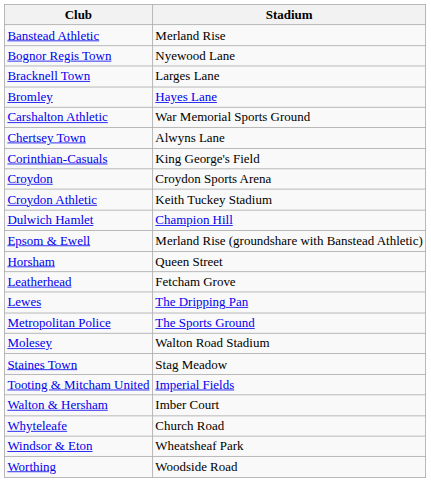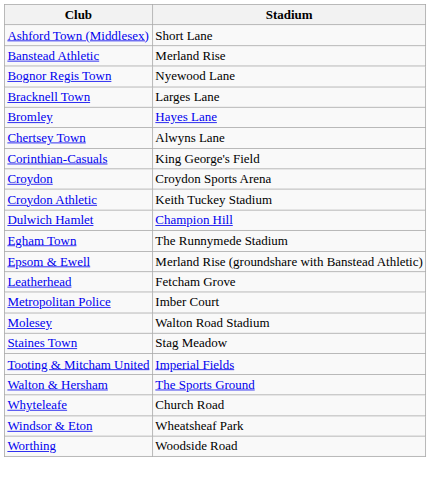 <table class="wikitable sortable">
 <tr>
 <th>Club</th>
 <th>Stadium</th>
+</tr>
+<tr>
+<td><a href='#'>Ashford Town (Middlesex)</a></td>
+<td>Short Lane</td>
 </tr>
 <tr>
 <td><a href='#'>Banstead Athletic</a></td>
 <td>Merland Rise</td>
 </tr>
 <tr>
 <td><a href='#'>Bognor Regis Town</a></td>
 <td>Nyewood Lane</td>
 </tr>
 <tr>
 <td><a href='#'>Bracknell Town</a></td>
 <td>Larges Lane</td>
 </tr>
 <tr>
 <td><a href='#'>Bromley</a></td>
 <td><a href='#'>Hayes Lane</a></td>
-</tr>
-<tr>
-<td><a href='#'>Carshalton Athletic</a></td>
-<td>War Memorial Sports Ground</td>
 </tr>
 <tr>
 <td><a href='#'>Chertsey Town</a></td>
 <td>Alwyns Lane</td>
 </tr>
 <tr>
 <td><a href='#'>Corinthian-Casuals</a></td>
 <td>King George's Field</td>
 </tr>
 <tr>
 <td><a href='#'>Croydon</a></td>
 <td>Croydon Sports Arena</td>
 </tr>
 <tr>
 <td><a href='#'>Croydon Athletic</a></td>
 <td>Keith Tuckey Stadium</td>
 </tr>
 <tr>
 <td><a href='#'>Dulwich Hamlet</a></td>
 <td><a href='#'>Champion Hill</a></td>
 </tr>
 <tr>
+<td><a href='#'>Egham Town</a></td>
+<td>The Runnymede Stadium</td>
+</tr>
+<tr>
 <td><a href='#'>Epsom & Ewell</a></td>
 <td>Merland Rise (groundshare with Banstead Athletic)</td>
-</tr>
-<tr>
-<td><a href='#'>Horsham</a></td>
-<td>Queen Street</td>
 </tr>
 <tr>
 <td><a href='#'>Leatherhead</a></td>
 <td>Fetcham Grove</td>
 </tr>
 <tr>
-<td><a href='#'>Lewes</a></td>
-<td><a href='#'>The Dripping Pan</a></td>
-</tr>
-<tr>
 <td><a href='#'>Metropolitan Police</a></td>
-<td><a href='#'>The Sports Ground</a></td>
+<td>Imber Court</td>
 </tr>
 <tr>
 <td><a href='#'>Molesey</a></td>
 <td>Walton Road Stadium</td>
 </tr>
 <tr>
 <td><a href='#'>Staines Town</a></td>
 <td>Stag Meadow</td>
 </tr>
 <tr>
 <td><a href='#'>Tooting & Mitcham United</a></td>
 <td><a href='#'>Imperial Fields</a></td>
 </tr>
 <tr>
 <td><a href='#'>Walton & Hersham</a></td>
-<td>Imber Court</td>
+<td><a href='#'>The Sports Ground</a></td>
 </tr>
 <tr>
 <td><a href='#'>Whyteleafe</a></td>
 <td>Church Road</td>
 </tr>
 <tr>
 <td><a href='#'>Windsor & Eton</a></td>
 <td>Wheatsheaf Park</td>
 </tr>
 <tr>
 <td><a href='#'>Worthing</a></td>
 <td>Woodside Road</td>
 </tr>
 </table>
